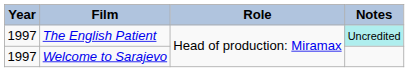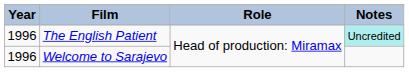 <table class="wikitable" style="font-size:100%;">
 <tr>
 <th style="background:#B0C4DE;">Year</th>
 <th style="background:#B0C4DE;">Film</th>
 <th style="background:#B0C4DE;">Role</th>
 <th style="background:#B0C4DE;">Notes</th>
 </tr>
 <tr>
-<td>1997</td>
+<td>1996</td>
 <td><em><a href='#'>The English Patient</a></em></td>
 <td rowspan=2>Head of production: <a href='#'>Miramax</a></td>
 <td style="background: paleturquoise;"><small>Uncredited</small></td>
 </tr>
 <tr>
-<td>1997</td>
+<td>1996</td>
 <td><em><a href='#'>Welcome to Sarajevo</a></em></td>
 <td></td>
 </tr>
 </table>
